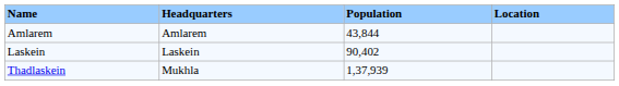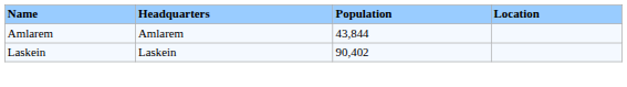 <table class="wikitable sortable" width=65% style="border:1px solid black">
 <tr bgcolor=#99ccff>
 <td><strong>Name</strong></td>
 <td><strong>Headquarters</strong></td>
 <td><strong>Population</strong></td>
 <td><strong>Location</strong></td>
 </tr>
 <tr bgcolor=#F4F9FF>
 <td>Amlarem</td>
 <td>Amlarem</td>
 <td>43,844</td>
 <td></td>
 </tr>
 <tr bgcolor=#F4F9FF>
 <td>Laskein</td>
 <td>Laskein</td>
 <td>90,402</td>
 <td></td>
 </tr>
-<tr bgcolor=#F4F9FF>
-<td><a href='#'>Thadlaskein</a></td>
-<td>Mukhla</td>
-<td>1,37,939</td>
-<td></td>
-</tr>
 </table>
